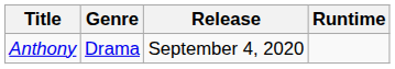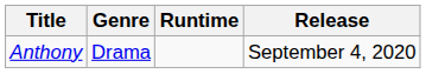 <table class="wikitable sortable">
 <tr>
 <th>Title</th>
 <th>Genre</th>
+<th>Runtime</th>
 <th>Release</th>
-<th>Runtime</th>
 </tr>
 <tr>
 <td><em><a href='#'>Anthony</a></em></td>
 <td><a href='#'>Drama</a></td>
+<td></td>
 <td>September 4, 2020</td>
-<td></td>
 </tr>
 </table>
